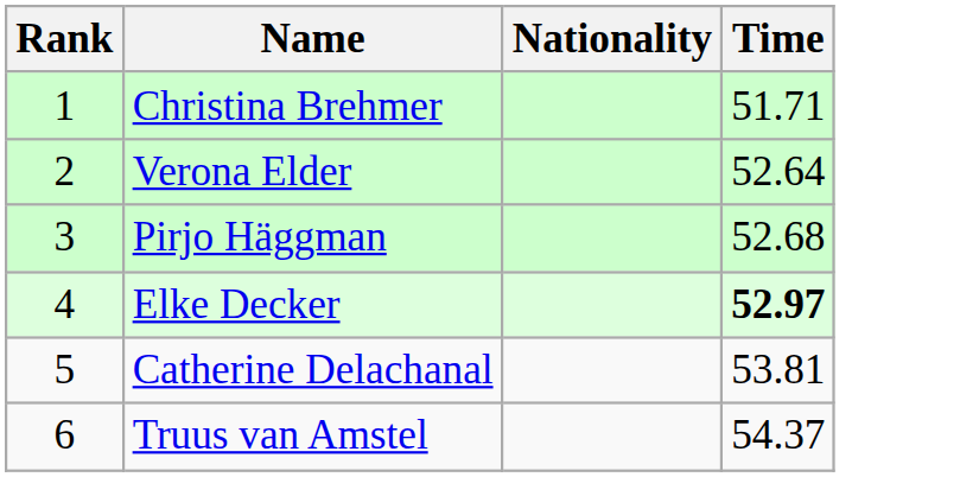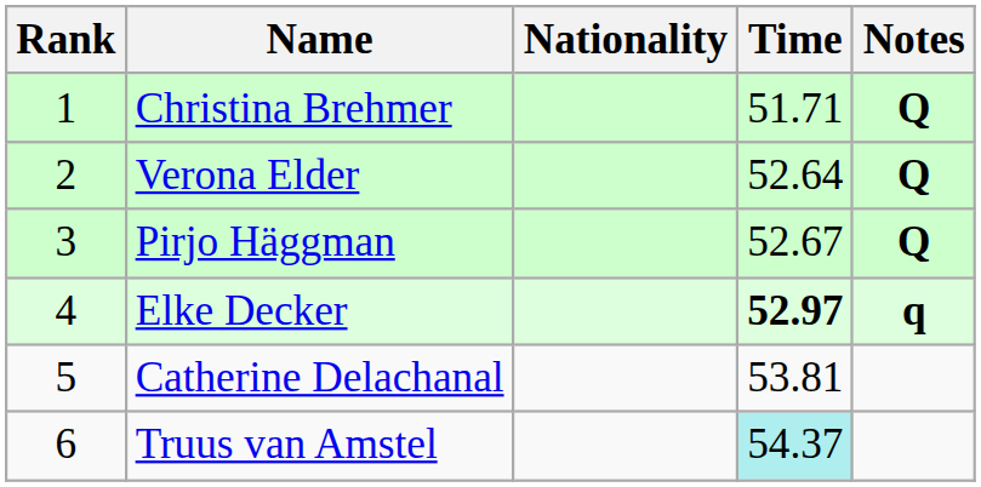 <table class="wikitable sortable" style="text-align:center">
 <tr>
 <th>Rank</th>
 <th>Name</th>
 <th>Nationality</th>
 <th>Time</th>
+<th>Notes</th>
 </tr>
 <tr bgcolor=ccffcc>
 <td>1</td>
 <td align=left><a href='#'>Christina Brehmer</a></td>
 <td align=left></td>
 <td>51.71</td>
+<td><strong>Q</strong></td>
 </tr>
 <tr bgcolor=ccffcc>
 <td>2</td>
 <td align=left><a href='#'>Verona Elder</a></td>
 <td align=left></td>
 <td>52.64</td>
+<td><strong>Q</strong></td>
 </tr>
 <tr bgcolor=ccffcc>
 <td>3</td>
 <td align=left><a href='#'>Pirjo Häggman</a></td>
 <td align=left></td>
-<td>52.68</td>
+<td>52.67</td>
+<td><strong>Q</strong></td>
 </tr>
 <tr bgcolor=ddffdd>
 <td>4</td>
 <td align=left><a href='#'>Elke Decker</a></td>
 <td align=left></td>
 <td><strong>52.97</strong></td>
+<td><strong>q</strong></td>
 </tr>
 <tr>
 <td>5</td>
 <td align=left><a href='#'>Catherine Delachanal</a></td>
 <td align=left></td>
 <td>53.81</td>
+<td></td>
 </tr>
 <tr>
 <td>6</td>
 <td align=left><a href='#'>Truus van Amstel</a></td>
 <td align=left></td>
-<td>54.37</td>
+<td style="background: paleturquoise;">54.37</td>
+<td></td>
 </tr>
 </table>
